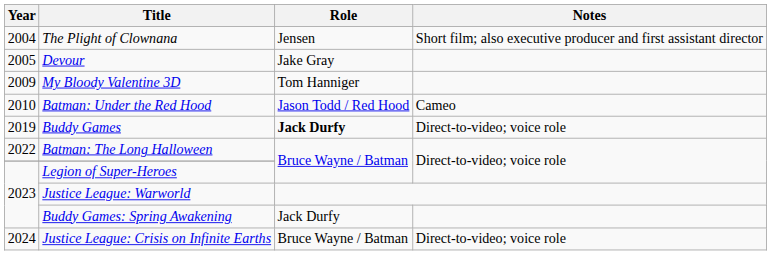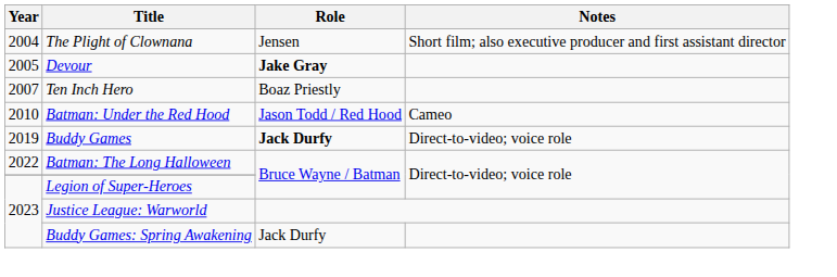 <table class="wikitable sortable">
 <tr>
 <th>Year</th>
 <th>Title</th>
 <th>Role</th>
 <th class="unsortable">Notes</th>
 </tr>
 <tr>
 <td>2004</td>
 <td><em>The Plight of Clownana</em></td>
 <td>Jensen</td>
 <td>Short film; also executive producer and first assistant director</td>
 </tr>
 <tr>
 <td>2005</td>
 <td><em><a href='#'>Devour</a></em></td>
-<td>Jake Gray</td>
+<td><strong>Jake Gray</strong></td>
 <td></td>
 </tr>
 <tr>
-<td>2009</td>
-<td><em><a href='#'>My Bloody Valentine 3D</a></em></td>
-<td>Tom Hanniger</td>
+<td>2007</td>
+<td><em>Ten Inch Hero</em></td>
+<td>Boaz Priestly</td>
 <td></td>
 </tr>
 <tr>
 <td>2010</td>
 <td><em><a href='#'>Batman: Under the Red Hood</a></em></td>
 <td><a href='#'>Jason Todd / Red Hood</a></td>
 <td>Cameo</td>
 </tr>
 <tr>
 <td>2019</td>
 <td><em><a href='#'>Buddy Games</a></em></td>
 <td><strong>Jack Durfy</strong></td>
 <td>Direct-to-video; voice role</td>
 </tr>
 <tr>
 <td>2022</td>
 <td><em><a href='#'>Batman: The Long Halloween</a></em></td>
 <td rowspan="3"><a href='#'>Bruce Wayne / Batman</a></td>
 <td rowspan="3">Direct-to-video; voice role</td>
 </tr>
 <tr>
 </tr>
 <tr>
 <td rowspan="3">2023</td>
 <td><em><a href='#'>Legion of Super-Heroes</a></em></td>
 </tr>
 <tr>
 <td><em><a href='#'>Justice League: Warworld</a></em></td>
 </tr>
 <tr>
 <td><em><a href='#'>Buddy Games: Spring Awakening</a></em></td>
 <td>Jack Durfy</td>
 <td></td>
 </tr>
-<tr>
-<td>2024</td>
-<td><em><a href='#'>Justice League: Crisis on Infinite Earths</a></em></td>
-<td>Bruce Wayne / Batman</td>
-<td>Direct-to-video; voice role</td>
-</tr>
 </table>
